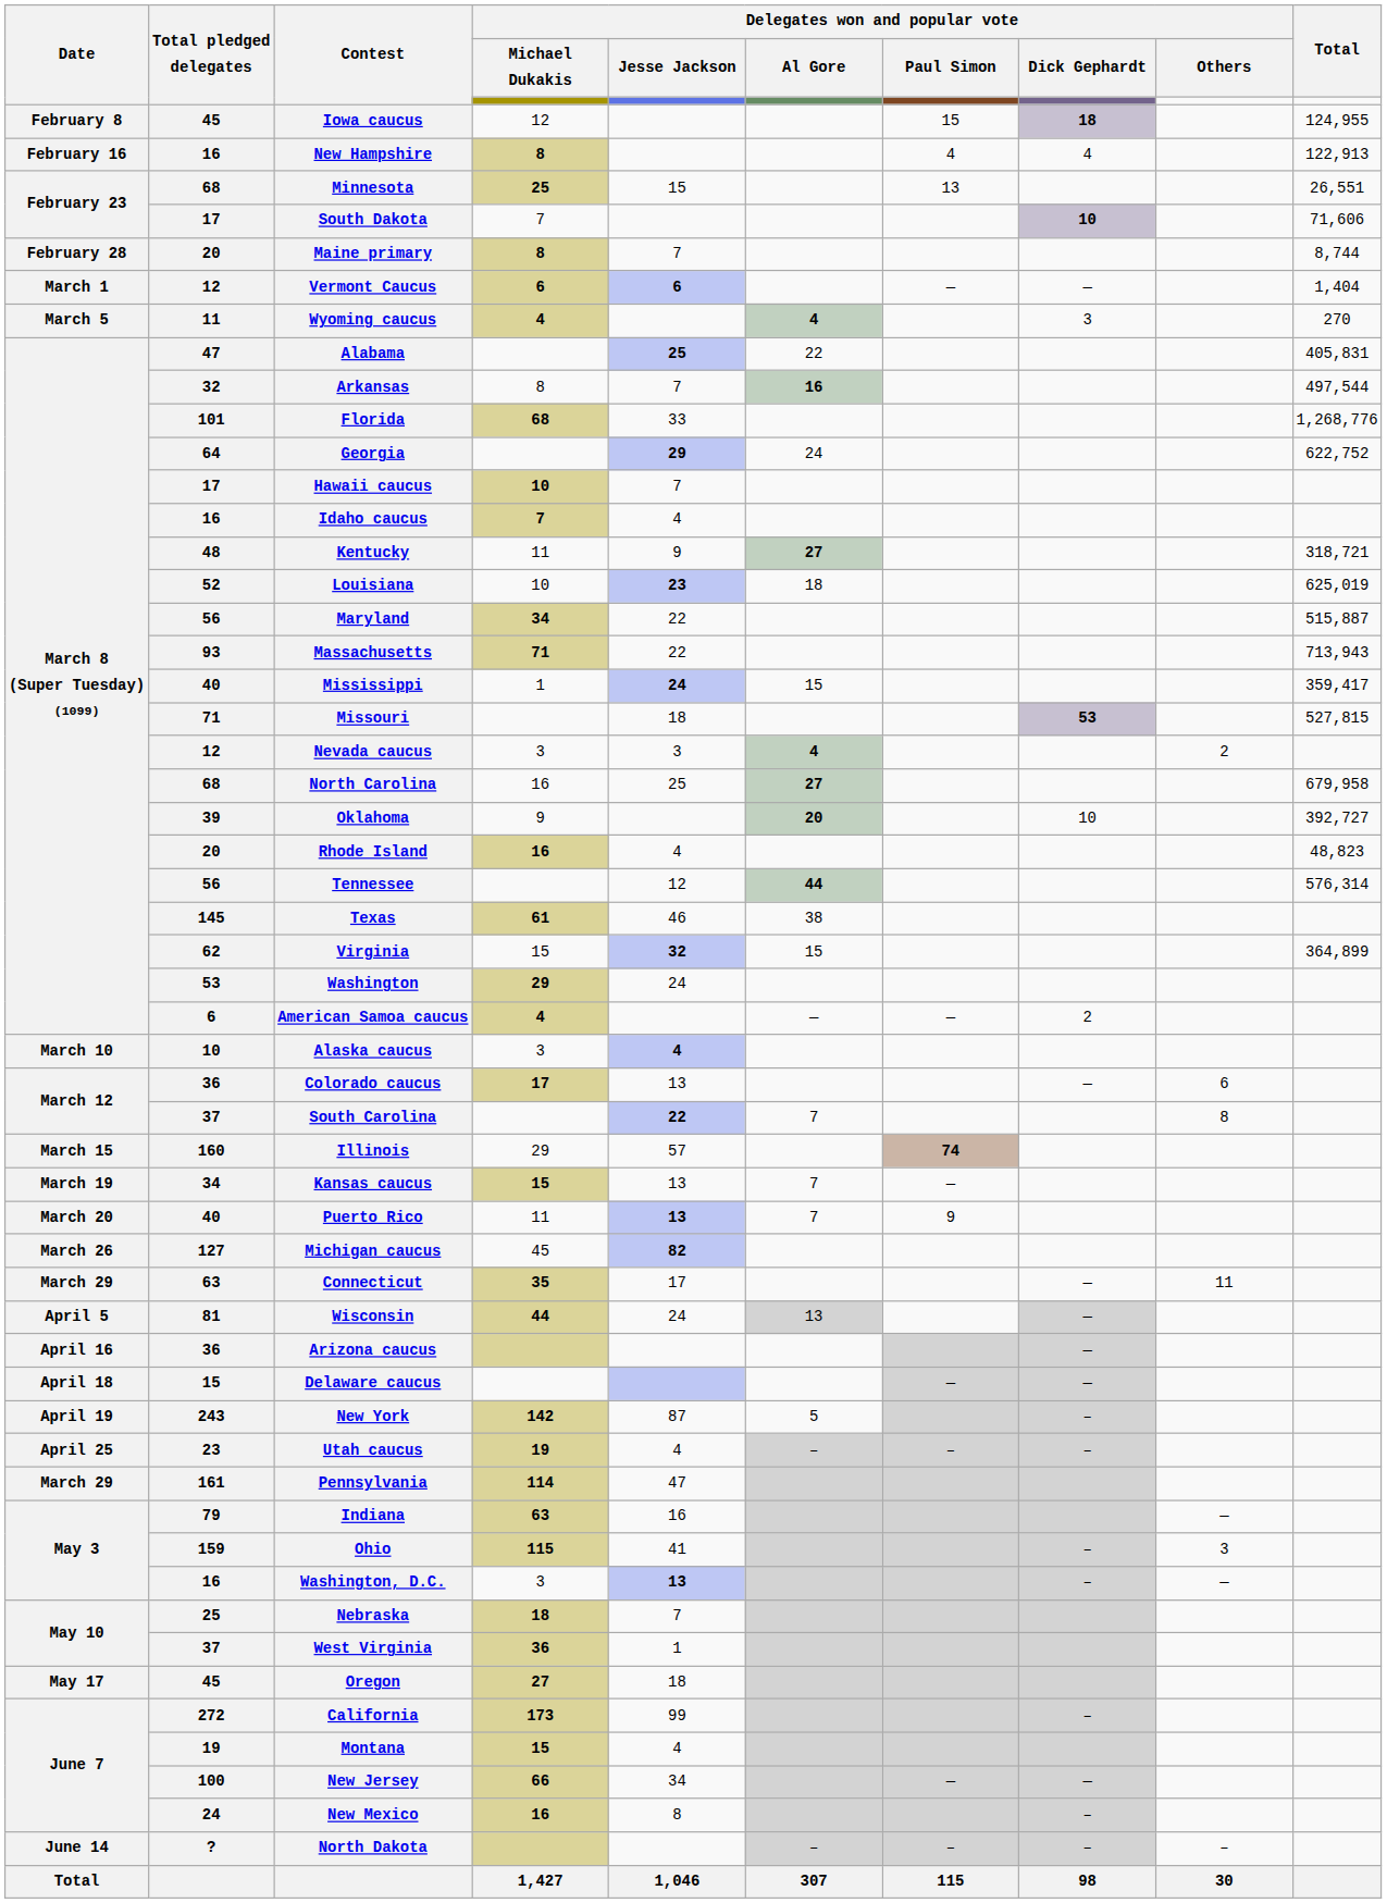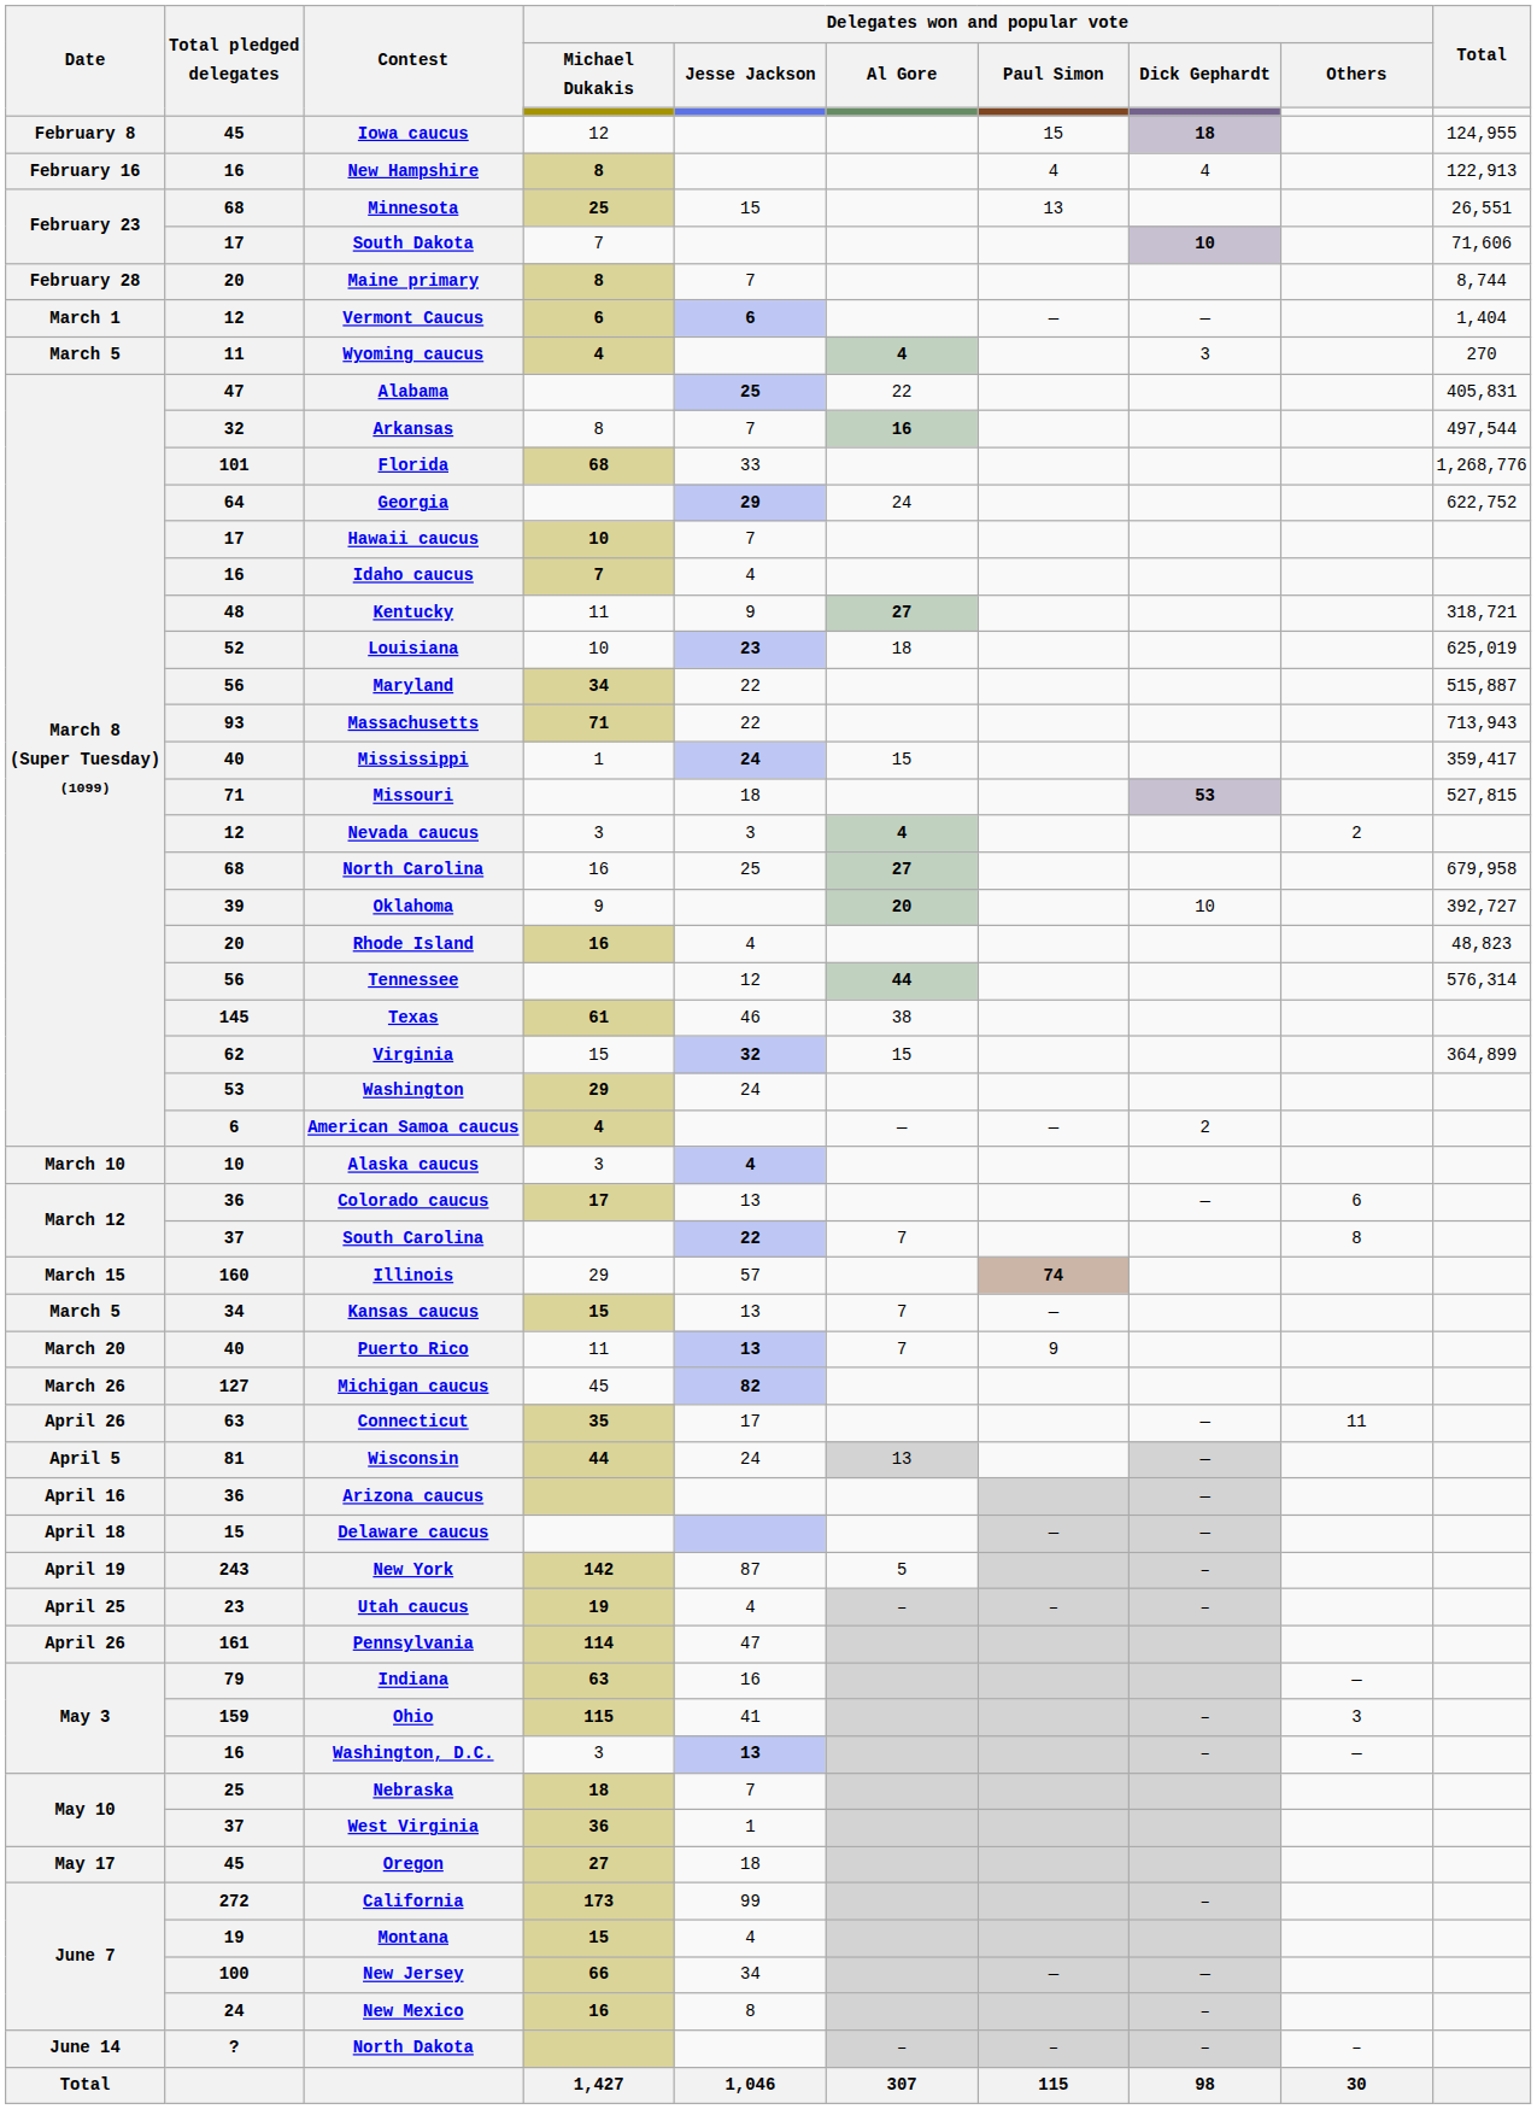 <table class="wikitable" style="text-align:center;font-size:90%;line-height:20px">
 <tr>
 <th rowspan="3">Date<br></th>
 <th rowspan="3">Total pledged<br>delegates</th>
 <th rowspan="3">Contest</th>
 <th colspan="6">Delegates won and popular vote</th>
 <th rowspan="2">Total</th>
 </tr>
 <tr>
 <th style="width:100px;">Michael Dukakis</th>
 <th style="width:100px;">Jesse Jackson</th>
 <th style="width:100px;">Al Gore</th>
 <th style="width:100px;">Paul Simon</th>
 <th style="width:100px;">Dick Gephardt</th>
 <th style="width:100px;">Others</th>
 </tr>
 <tr>
 <td style="background:#a59400;"></td>
 <td style="background:#5d73e5;"></td>
 <td style="background:#668c63;"></td>
 <td style="background:#7e4621;"></td>
 <td style="background:#73638c;"></td>
 <td></td>
 </tr>
 <tr>
 <th>February 8</th>
 <th>45</th>
 <th><a href='#'>Iowa caucus</a></th>
 <td>12<br></td>
 <td><br></td>
 <td><br></td>
 <td>15<br></td>
 <td style="background:#c7c0d1;"><strong>18<br></strong></td>
 <td><br></td>
 <td>124,955</td>
 </tr>
 <tr>
 <th>February 16</th>
 <th>16</th>
 <th><a href='#'>New Hampshire</a></th>
 <td style="background:#DBD499;"><strong>8<br></strong></td>
 <td><br></td>
 <td><br></td>
 <td>4<br></td>
 <td>4<br></td>
 <td><br></td>
 <td>122,913</td>
 </tr>
 <tr>
 <th rowspan="2">February 23</th>
 <th>68</th>
 <th><a href='#'>Minnesota</a></th>
 <td style="background:#DBD499;"><strong>25<br></strong></td>
 <td>15<br></td>
 <td><br></td>
 <td>13<br></td>
 <td><br></td>
 <td><br></td>
 <td>26,551</td>
 </tr>
 <tr>
 <th>17</th>
 <th><a href='#'>South Dakota</a></th>
 <td>7<br></td>
 <td><br></td>
 <td><br></td>
 <td><br></td>
 <td style="background:#c7c0d1;"><strong>10<br></strong></td>
 <td><br></td>
 <td>71,606</td>
 </tr>
 <tr>
 <th>February 28</th>
 <th>20</th>
 <th><a href='#'>Maine primary</a></th>
 <td style="background:#DBD499;"><strong>8<br></strong></td>
 <td>7<br></td>
 <td><br></td>
 <td><br></td>
 <td><br></td>
 <td><br></td>
 <td>8,744</td>
 </tr>
 <tr>
 <th>March 1</th>
 <th>12</th>
 <th><a href='#'>Vermont Caucus</a></th>
 <td style="background:#DBD499;"><strong>6</strong><br></td>
 <td style="background:#bec7f4;"><strong>6<br></strong></td>
 <td><br></td>
 <td>—</td>
 <td>—</td>
 <td><br></td>
 <td>1,404</td>
 </tr>
 <tr>
 <th>March 5</th>
 <th>11</th>
 <th><a href='#'>Wyoming caucus</a></th>
 <td style="background:#DBD499;"><strong>4</strong><br></td>
 <td><br></td>
 <td style="background:#c1d1c0;"><strong>4<br></strong></td>
 <td><br></td>
 <td>3<br></td>
 <td><br></td>
 <td>270</td>
 </tr>
 <tr>
 <th rowspan="21">March 8<br>(Super Tuesday)<br><small>(1099)</small></th>
 <th>47</th>
 <th><a href='#'>Alabama</a></th>
 <td><br></td>
 <td style="background:#bec7f4;"><strong>25<br></strong></td>
 <td>22<br></td>
 <td><br></td>
 <td><br></td>
 <td><br></td>
 <td>405,831</td>
 </tr>
 <tr>
 <th>32</th>
 <th><a href='#'>Arkansas</a></th>
 <td>8<br></td>
 <td>7<br></td>
 <td style="background:#c1d1c0;"><strong>16<br></strong></td>
 <td><br></td>
 <td><br></td>
 <td><br></td>
 <td>497,544</td>
 </tr>
 <tr>
 <th>101</th>
 <th><a href='#'>Florida</a></th>
 <td style="background:#DBD499;"><strong>68<br></strong></td>
 <td>33<br></td>
 <td><br></td>
 <td><br></td>
 <td><br></td>
 <td><br></td>
 <td>1,268,776</td>
 </tr>
 <tr>
 <th>64</th>
 <th><a href='#'>Georgia</a></th>
 <td><br></td>
 <td style="background:#bec7f4;"><strong>29<br></strong></td>
 <td>24<br></td>
 <td><br></td>
 <td><br></td>
 <td><br></td>
 <td>622,752</td>
 </tr>
 <tr>
 <th>17</th>
 <th><a href='#'>Hawaii caucus</a></th>
 <td style="background:#DBD499;"><strong>10<br></strong></td>
 <td>7<br></td>
 <td><br></td>
 <td><br></td>
 <td><br></td>
 <td><br></td>
 <td></td>
 </tr>
 <tr>
 <th>16</th>
 <th><a href='#'>Idaho caucus</a></th>
 <td style="background:#DBD499;"><strong>7<br></strong></td>
 <td>4<br></td>
 <td><br></td>
 <td><br></td>
 <td><br></td>
 <td><br></td>
 <td></td>
 </tr>
 <tr>
 <th>48</th>
 <th><a href='#'>Kentucky</a></th>
 <td>11<br></td>
 <td>9<br></td>
 <td style="background:#c1d1c0;"><strong>27<br></strong></td>
 <td><br></td>
 <td><br></td>
 <td><br></td>
 <td>318,721</td>
 </tr>
 <tr>
 <th>52</th>
 <th><a href='#'>Louisiana</a></th>
 <td>10<br></td>
 <td style="background:#bec7f4;"><strong>23<br></strong></td>
 <td>18<br></td>
 <td><br></td>
 <td><br></td>
 <td><br></td>
 <td>625,019</td>
 </tr>
 <tr>
 <th>56</th>
 <th><a href='#'>Maryland</a></th>
 <td style="background:#DBD499;"><strong>34<br></strong></td>
 <td>22<br></td>
 <td><br></td>
 <td><br></td>
 <td><br></td>
 <td><br></td>
 <td>515,887</td>
 </tr>
 <tr>
 <th>93</th>
 <th><a href='#'>Massachusetts</a></th>
 <td style="background:#DBD499;"><strong>71<br></strong></td>
 <td>22<br></td>
 <td><br></td>
 <td><br></td>
 <td><br></td>
 <td><br></td>
 <td>713,943</td>
 </tr>
 <tr>
 <th>40</th>
 <th><a href='#'>Mississippi</a></th>
 <td>1<br></td>
 <td style="background:#bec7f4;"><strong>24<br></strong></td>
 <td>15<br></td>
 <td><br></td>
 <td><br></td>
 <td><br></td>
 <td>359,417</td>
 </tr>
 <tr>
 <th>71</th>
 <th><a href='#'>Missouri</a></th>
 <td><br></td>
 <td>18<br></td>
 <td><br></td>
 <td><br></td>
 <td style="background:#c7c0d1;"><strong>53<br></strong></td>
 <td><br></td>
 <td>527,815</td>
 </tr>
 <tr>
 <th>12</th>
 <th><a href='#'>Nevada caucus</a></th>
 <td>3<br></td>
 <td>3<br></td>
 <td style="background:#c1d1c0;"><strong>4<br></strong></td>
 <td><br></td>
 <td><br></td>
 <td>2<br></td>
 <td></td>
 </tr>
 <tr>
 <th>68</th>
 <th><a href='#'>North Carolina</a></th>
 <td>16<br></td>
 <td>25<br></td>
 <td style="background:#c1d1c0;"><strong>27<br></strong></td>
 <td><br></td>
 <td><br></td>
 <td><br></td>
 <td>679,958</td>
 </tr>
 <tr>
 <th>39</th>
 <th><a href='#'>Oklahoma</a></th>
 <td>9<br></td>
 <td><br></td>
 <td style="background:#c1d1c0;"><strong>20<br></strong></td>
 <td><br></td>
 <td>10<br></td>
 <td><br></td>
 <td>392,727</td>
 </tr>
 <tr>
 <th>20</th>
 <th><a href='#'>Rhode Island</a></th>
 <td style="background:#DBD499;"><strong>16<br></strong></td>
 <td>4<br></td>
 <td><br></td>
 <td><br></td>
 <td><br></td>
 <td><br></td>
 <td>48,823</td>
 </tr>
 <tr>
 <th>56</th>
 <th><a href='#'>Tennessee</a></th>
 <td><br></td>
 <td>12<br></td>
 <td style="background:#c1d1c0;"><strong>44<br></strong></td>
 <td><br></td>
 <td><br></td>
 <td><br></td>
 <td>576,314</td>
 </tr>
 <tr>
 <th>145</th>
 <th><a href='#'>Texas</a></th>
 <td style="background:#DBD499;"><strong>61<br></strong></td>
 <td>46<br></td>
 <td>38<br></td>
 <td><br></td>
 <td><br></td>
 <td><br></td>
 <td></td>
 </tr>
 <tr>
 <th>62</th>
 <th><a href='#'>Virginia</a></th>
 <td>15<br></td>
 <td style="background:#bec7f4;"><strong>32<br></strong></td>
 <td>15<br></td>
 <td><br></td>
 <td><br></td>
 <td><br></td>
 <td>364,899</td>
 </tr>
 <tr>
 <th>53</th>
 <th><a href='#'>Washington</a></th>
 <td style="background:#DBD499;"><strong>29<br></strong></td>
 <td>24<br></td>
 <td><br></td>
 <td><br></td>
 <td><br></td>
 <td><br></td>
 <td></td>
 </tr>
 <tr>
 <th>6</th>
 <th><a href='#'>American Samoa caucus</a></th>
 <td style="background:#DBD499;"><strong>4<br></strong></td>
 <td><br></td>
 <td>—</td>
 <td>—</td>
 <td>2<br></td>
 <td><br></td>
 <td></td>
 </tr>
 <tr>
 <th>March 10</th>
 <th>10</th>
 <th><a href='#'>Alaska caucus</a></th>
 <td>3<br></td>
 <td style="background:#bec7f4;"><strong>4<br></strong></td>
 <td><br></td>
 <td><br></td>
 <td><br></td>
 <td><br></td>
 <td></td>
 </tr>
 <tr>
 <th rowspan="2">March 12</th>
 <th>36</th>
 <th><a href='#'>Colorado caucus</a></th>
 <td style="background:#DBD499;"><strong>17<br></strong></td>
 <td>13<br></td>
 <td><br></td>
 <td><br></td>
 <td>—</td>
 <td>6<br></td>
 <td></td>
 </tr>
 <tr>
 <th>37</th>
 <th><a href='#'>South Carolina</a></th>
 <td><br></td>
 <td style="background:#bec7f4;"><strong>22<br></strong></td>
 <td>7<br></td>
 <td><br></td>
 <td><br></td>
 <td>8<br></td>
 <td></td>
 </tr>
 <tr>
 <th>March 15</th>
 <th>160</th>
 <th><a href='#'>Illinois</a></th>
 <td>29<br></td>
 <td>57<br></td>
 <td><br></td>
 <td style="background:#cbb5a6;"><strong>74<br></strong></td>
 <td><br></td>
 <td><br></td>
 <td></td>
 </tr>
 <tr>
-<th>March 19</th>
+<th>March 5</th>
 <th>34</th>
 <th><a href='#'>Kansas caucus</a></th>
 <td style="background:#DBD499;"><strong>15<br></strong></td>
 <td>13<br></td>
 <td>7<br></td>
 <td>—</td>
 <td><br></td>
 <td><br></td>
 <td></td>
 </tr>
 <tr>
 <th>March 20</th>
 <th>40</th>
 <th><a href='#'>Puerto Rico</a></th>
 <td>11<br></td>
 <td style="background:#bec7f4;"><strong>13<br></strong></td>
 <td>7<br></td>
 <td>9<br></td>
 <td><br></td>
 <td><br></td>
 <td></td>
 </tr>
 <tr>
 <th>March 26</th>
 <th>127</th>
 <th><a href='#'>Michigan caucus</a></th>
 <td>45<br></td>
 <td style="background:#bec7f4;"><strong>82<br></strong></td>
 <td><br></td>
 <td><br></td>
 <td><br></td>
 <td><br></td>
 <td></td>
 </tr>
 <tr>
-<th>March 29</th>
+<th>April 26</th>
 <th>63</th>
 <th><a href='#'>Connecticut</a></th>
 <td style="background:#DBD499;"><strong>35<br></strong></td>
 <td>17<br></td>
 <td><br></td>
 <td><br></td>
 <td>—</td>
 <td>11<br></td>
 <td></td>
 </tr>
 <tr>
 <th>April 5</th>
 <th>81</th>
 <th><a href='#'>Wisconsin</a></th>
 <td style="background:#DBD499;"><strong>44<br></strong></td>
 <td>24<br></td>
 <td style="background: lightgrey;">13<br></td>
 <td><br></td>
 <td style="background: lightgrey;">—</td>
 <td><br></td>
 <td></td>
 </tr>
 <tr>
 <th>April 16</th>
 <th>36</th>
 <th><a href='#'>Arizona caucus</a></th>
 <td style="background:#DBD499;"><strong><br></strong></td>
 <td><br></td>
 <td><br></td>
 <td style="background: lightgrey;"><br></td>
 <td style="background: lightgrey;">—</td>
 <td><br></td>
 <td></td>
 </tr>
 <tr>
 <th>April 18</th>
 <th>15</th>
 <th><a href='#'>Delaware caucus</a></th>
 <td><br></td>
 <td style="background:#bec7f4;"><strong><br></strong></td>
 <td><br></td>
 <td style="background: lightgrey;">—</td>
 <td style="background: lightgrey;">—</td>
 <td><br></td>
 </tr>
 <tr>
 <th>April 19</th>
 <th>243</th>
 <th><a href='#'>New York</a></th>
 <td style="background:#DBD499;"><strong>142<br></strong></td>
 <td>87<br></td>
 <td>5<br></td>
 <td style="background: lightgrey;"><br></td>
 <td style="background: lightgrey;">–</td>
 <td><br></td>
 <td></td>
 </tr>
 <tr>
 <th>April 25</th>
 <th>23</th>
 <th><a href='#'>Utah caucus</a></th>
 <td style="background:#DBD499;"><strong>19<br></strong></td>
 <td>4<br></td>
 <td style="background: lightgrey;">–</td>
 <td style="background: lightgrey;">–</td>
 <td style="background: lightgrey;">–</td>
 <td><br></td>
 <td></td>
 </tr>
 <tr>
-<th>March 29</th>
+<th>April 26</th>
 <th>161</th>
 <th><a href='#'>Pennsylvania</a></th>
 <td style="background:#DBD499;"><strong>114<br></strong></td>
 <td>47<br></td>
 <td style="background: lightgrey;"><br></td>
 <td style="background: lightgrey;"><br></td>
 <td style="background: lightgrey;"><br></td>
 <td><br></td>
 <td></td>
 </tr>
 <tr>
 <th rowspan="3">May 3</th>
 <th>79</th>
 <th><a href='#'>Indiana</a></th>
 <td style="background:#DBD499;"><strong>63<br></strong></td>
 <td>16<br></td>
 <td style="background: lightgrey;"><br></td>
 <td style="background: lightgrey;"><br></td>
 <td style="background: lightgrey;"><br></td>
 <td>—</td>
 <td></td>
 </tr>
 <tr>
 <th>159</th>
 <th><a href='#'>Ohio</a></th>
 <td style="background:#DBD499;"><strong>115<br></strong></td>
 <td>41<br></td>
 <td style="background: lightgrey;"><br></td>
 <td style="background: lightgrey;"><br></td>
 <td style="background: lightgrey;">–</td>
 <td>3<br></td>
 <td></td>
 </tr>
 <tr>
 <th>16</th>
 <th><a href='#'>Washington, D.C.</a></th>
 <td>3<br></td>
 <td style="background:#bec7f4;"><strong>13<br></strong></td>
 <td style="background: lightgrey;"><br></td>
 <td style="background: lightgrey;"><br></td>
 <td style="background: lightgrey;">–</td>
 <td>—</td>
 <td></td>
 </tr>
 <tr>
 <th rowspan="2">May 10</th>
 <th>25</th>
 <th><a href='#'>Nebraska</a></th>
 <td style="background:#DBD499;"><strong>18<br></strong></td>
 <td>7<br></td>
 <td style="background: lightgrey;"><br></td>
 <td style="background: lightgrey;"><br></td>
 <td style="background: lightgrey;"><br></td>
 <td><br></td>
 <td></td>
 </tr>
 <tr>
 <th>37</th>
 <th><a href='#'>West Virginia</a></th>
 <td style="background:#DBD499;"><strong>36<br></strong></td>
 <td>1<br></td>
 <td style="background: lightgrey;"><br></td>
 <td style="background: lightgrey;"><br></td>
 <td style="background: lightgrey;"><br></td>
 <td><br></td>
 <td></td>
 </tr>
 <tr>
 <th>May 17</th>
 <th>45</th>
 <th><a href='#'>Oregon</a></th>
 <td style="background:#DBD499;"><strong>27<br></strong></td>
 <td>18<br></td>
 <td style="background: lightgrey;"><br></td>
 <td style="background: lightgrey;"><br></td>
 <td style="background: lightgrey;"><br></td>
 <td><br></td>
 </tr>
 <tr>
 <th rowspan="4">June 7</th>
 <th>272</th>
 <th><a href='#'>California</a></th>
 <td style="background:#DBD499;"><strong>173<br></strong></td>
 <td>99<br></td>
 <td style="background: lightgrey;"><br></td>
 <td style="background: lightgrey;"><br></td>
 <td style="background: lightgrey;">–</td>
 <td><br></td>
 <td></td>
 </tr>
 <tr>
 <th>19</th>
 <th><a href='#'>Montana</a></th>
 <td style="background:#DBD499;"><strong>15<br></strong></td>
 <td>4<br></td>
 <td style="background: lightgrey;"><br></td>
 <td style="background: lightgrey;"><br></td>
 <td style="background: lightgrey;"><br></td>
 <td><br></td>
 </tr>
 <tr>
 <th>100</th>
 <th><a href='#'>New Jersey</a></th>
 <td style="background:#DBD499;"><strong>66<br></strong></td>
 <td>34<br></td>
 <td style="background: lightgrey;"><br></td>
 <td style="background: lightgrey;">—</td>
 <td style="background: lightgrey;">—</td>
 <td><br></td>
 <td></td>
 </tr>
 <tr>
 <th>24</th>
 <th><a href='#'>New Mexico</a></th>
 <td style="background:#DBD499;"><strong>16<br></strong></td>
 <td>8<br></td>
 <td style="background: lightgrey;"><br></td>
 <td style="background: lightgrey;"><br></td>
 <td style="background: lightgrey;">–</td>
 <td><br></td>
 <td></td>
 </tr>
 <tr>
 <th>June 14</th>
 <th>?</th>
 <th><a href='#'>North Dakota</a></th>
 <td style="background:#DBD499;"><strong><br></strong></td>
 <td><br></td>
 <td style="background: lightgrey;">–</td>
 <td style="background: lightgrey;">–</td>
 <td style="background: lightgrey;">–</td>
 <td>–</td>
 <td></td>
 </tr>
 <tr>
 <th>Total</th>
 <th></th>
 <th></th>
 <th>1,427<br></th>
 <th>1,046<br></th>
 <th>307<br></th>
 <th>115<br></th>
 <th>98<br></th>
 <th>30<br></th>
 <th></th>
 </tr>
 </table>
